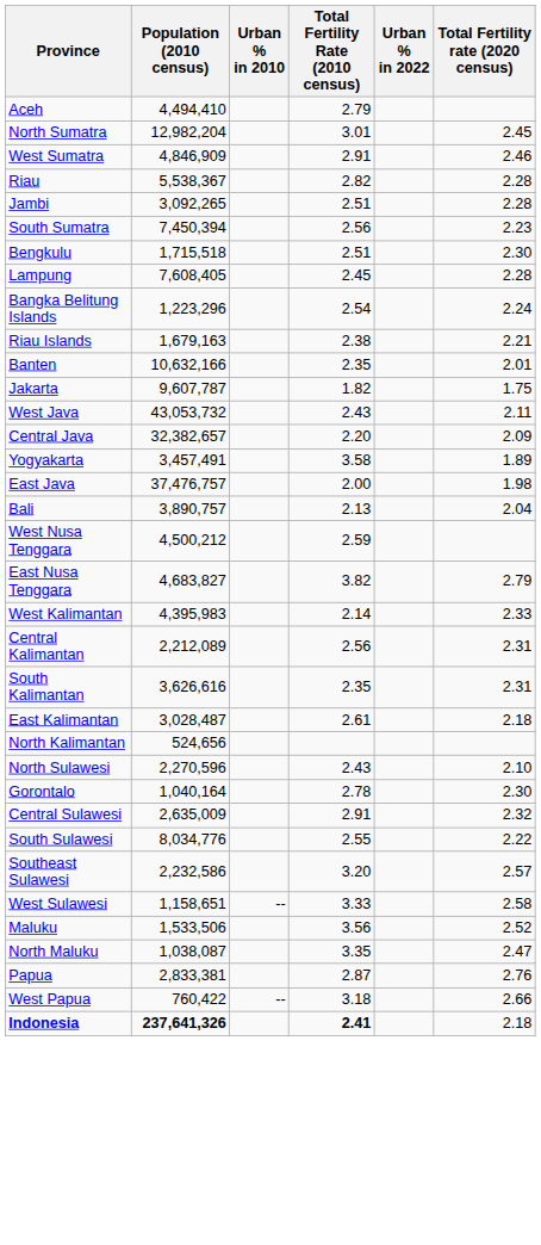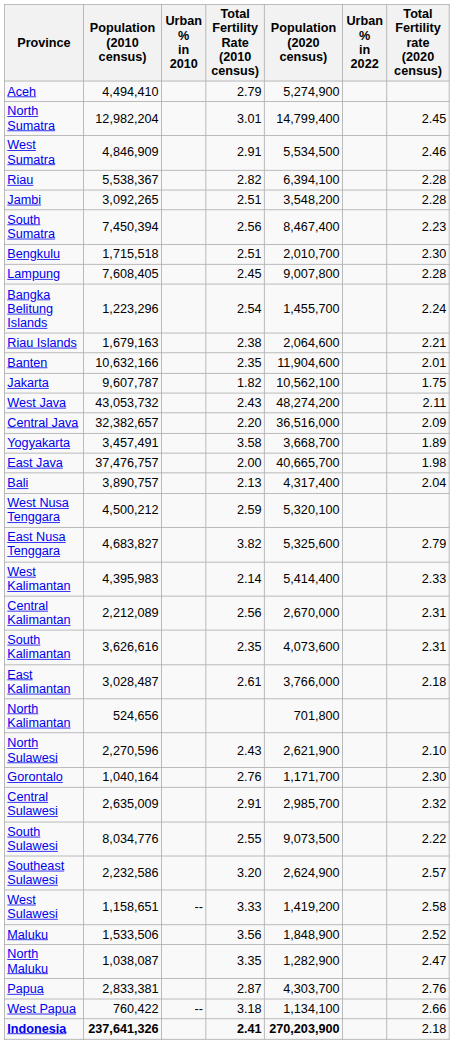 <table class="wikitable sortable" style="text-align:right; margin-right:60px">
 <tr>
 <th align=center>Province</th>
 <th>Population <br>(2010 census)</th>
 <th>Urban %<br>in 2010</th>
 <th>Total<br>Fertility<br>Rate<br>(2010 census)</th>
+<th>Population <br>(2020 census)</th>
 <th>Urban %<br>in 2022</th>
 <th>Total Fertility<br>rate (2020 census)</th>
 </tr>
 <tr>
 <td align=left><a href='#'>Aceh</a></td>
 <td>4,494,410</td>
 <td></td>
 <td>2.79</td>
+<td>5,274,900</td>
 <td></td>
 <td></td>
 </tr>
 <tr>
 <td align=left><a href='#'>North Sumatra</a></td>
 <td>12,982,204</td>
 <td></td>
 <td>3.01</td>
+<td>14,799,400</td>
 <td></td>
 <td>2.45</td>
 </tr>
 <tr>
 <td align=left><a href='#'>West Sumatra</a></td>
 <td>4,846,909</td>
 <td></td>
 <td>2.91</td>
+<td>5,534,500</td>
 <td></td>
 <td>2.46</td>
 </tr>
 <tr>
 <td align=left><a href='#'>Riau</a></td>
 <td>5,538,367</td>
 <td></td>
 <td>2.82</td>
+<td>6,394,100</td>
 <td></td>
 <td>2.28</td>
 </tr>
 <tr>
 <td align=left><a href='#'>Jambi</a></td>
 <td>3,092,265</td>
 <td></td>
 <td>2.51</td>
+<td>3,548,200</td>
 <td></td>
 <td>2.28</td>
 </tr>
 <tr>
 <td align=left><a href='#'>South Sumatra</a></td>
 <td>7,450,394</td>
 <td></td>
 <td>2.56</td>
+<td>8,467,400</td>
 <td></td>
 <td>2.23</td>
 </tr>
 <tr>
 <td align=left><a href='#'>Bengkulu</a></td>
 <td>1,715,518</td>
 <td></td>
 <td>2.51</td>
+<td>2,010,700</td>
 <td></td>
 <td>2.30</td>
 </tr>
 <tr>
 <td align=left><a href='#'>Lampung</a></td>
 <td>7,608,405</td>
 <td></td>
 <td>2.45</td>
+<td>9,007,800</td>
 <td></td>
 <td>2.28</td>
 </tr>
 <tr>
 <td align=left><a href='#'>Bangka Belitung Islands</a></td>
 <td>1,223,296</td>
 <td></td>
 <td>2.54</td>
+<td>1,455,700</td>
 <td></td>
 <td>2.24</td>
 </tr>
 <tr>
 <td align=left><a href='#'>Riau Islands</a></td>
 <td>1,679,163</td>
 <td></td>
 <td>2.38</td>
+<td>2,064,600</td>
 <td></td>
 <td>2.21</td>
 </tr>
 <tr>
 <td align=left><a href='#'>Banten</a></td>
 <td>10,632,166</td>
 <td></td>
 <td>2.35</td>
+<td>11,904,600</td>
 <td></td>
 <td>2.01</td>
 </tr>
 <tr>
 <td align=left><a href='#'>Jakarta</a></td>
 <td>9,607,787</td>
 <td></td>
 <td>1.82</td>
+<td>10,562,100</td>
 <td></td>
 <td>1.75</td>
 </tr>
 <tr>
 <td align=left><a href='#'>West Java</a></td>
 <td>43,053,732</td>
 <td></td>
 <td>2.43</td>
+<td>48,274,200</td>
 <td></td>
 <td>2.11</td>
 </tr>
 <tr>
 <td align=left><a href='#'>Central Java</a></td>
 <td>32,382,657</td>
 <td></td>
 <td>2.20</td>
+<td>36,516,000</td>
 <td></td>
 <td>2.09</td>
 </tr>
 <tr>
 <td align=left><a href='#'>Yogyakarta</a></td>
 <td>3,457,491</td>
 <td></td>
 <td>3.58</td>
+<td>3,668,700</td>
 <td></td>
 <td>1.89</td>
 </tr>
 <tr>
 <td align=left><a href='#'>East Java</a></td>
 <td>37,476,757</td>
 <td></td>
 <td>2.00</td>
+<td>40,665,700</td>
 <td></td>
 <td>1.98</td>
 </tr>
 <tr>
 <td align=left><a href='#'>Bali</a></td>
 <td>3,890,757</td>
 <td></td>
 <td>2.13</td>
+<td>4,317,400</td>
 <td></td>
 <td>2.04</td>
 </tr>
 <tr>
 <td align=left><a href='#'>West Nusa Tenggara</a></td>
 <td>4,500,212</td>
 <td></td>
 <td>2.59</td>
+<td>5,320,100</td>
 <td></td>
 <td></td>
 </tr>
 <tr>
 <td align=left><a href='#'>East Nusa Tenggara</a></td>
 <td>4,683,827</td>
 <td></td>
 <td>3.82</td>
+<td>5,325,600</td>
 <td></td>
 <td>2.79</td>
 </tr>
 <tr>
 <td align=left><a href='#'>West Kalimantan</a></td>
 <td>4,395,983</td>
 <td></td>
 <td>2.14</td>
+<td>5,414,400</td>
 <td></td>
 <td>2.33</td>
 </tr>
 <tr>
 <td align=left><a href='#'>Central Kalimantan</a></td>
 <td>2,212,089</td>
 <td></td>
 <td>2.56</td>
+<td>2,670,000</td>
 <td></td>
 <td>2.31</td>
 </tr>
 <tr>
 <td align=left><a href='#'>South Kalimantan</a></td>
 <td>3,626,616</td>
 <td></td>
 <td>2.35</td>
+<td>4,073,600</td>
 <td></td>
 <td>2.31</td>
 </tr>
 <tr>
 <td align=left><a href='#'>East Kalimantan</a></td>
 <td>3,028,487</td>
 <td></td>
 <td>2.61</td>
+<td>3,766,000</td>
 <td></td>
 <td>2.18</td>
 </tr>
 <tr>
 <td align=left><a href='#'>North Kalimantan</a></td>
 <td>524,656</td>
 <td></td>
 <td></td>
+<td>701,800</td>
 <td></td>
 <td></td>
 </tr>
 <tr>
 <td align=left><a href='#'>North Sulawesi</a></td>
 <td>2,270,596</td>
 <td></td>
 <td>2.43</td>
+<td>2,621,900</td>
 <td></td>
 <td>2.10</td>
 </tr>
 <tr>
 <td align=left><a href='#'>Gorontalo</a></td>
 <td>1,040,164</td>
 <td></td>
-<td>2.78</td>
+<td>2.76</td>
+<td>1,171,700</td>
 <td></td>
 <td>2.30</td>
 </tr>
 <tr>
 <td align=left><a href='#'>Central Sulawesi</a></td>
 <td>2,635,009</td>
 <td></td>
 <td>2.91</td>
+<td>2,985,700</td>
 <td></td>
 <td>2.32</td>
 </tr>
 <tr>
 <td align=left><a href='#'>South Sulawesi</a></td>
 <td>8,034,776</td>
 <td></td>
 <td>2.55</td>
+<td>9,073,500</td>
 <td></td>
 <td>2.22</td>
 </tr>
 <tr>
 <td align=left><a href='#'>Southeast Sulawesi</a></td>
 <td>2,232,586</td>
 <td></td>
 <td>3.20</td>
+<td>2,624,900</td>
 <td></td>
 <td>2.57</td>
 </tr>
 <tr>
 <td align=left><a href='#'>West Sulawesi</a></td>
 <td>1,158,651</td>
 <td>--</td>
 <td>3.33</td>
+<td>1,419,200</td>
 <td></td>
 <td>2.58</td>
 </tr>
 <tr>
 <td align=left><a href='#'>Maluku</a></td>
 <td>1,533,506</td>
 <td></td>
 <td>3.56</td>
+<td>1,848,900</td>
 <td></td>
 <td>2.52</td>
 </tr>
 <tr>
 <td align=left><a href='#'>North Maluku</a></td>
 <td>1,038,087</td>
 <td></td>
 <td>3.35</td>
+<td>1,282,900</td>
 <td></td>
 <td>2.47</td>
 </tr>
 <tr>
 <td align=left><a href='#'>Papua</a></td>
 <td>2,833,381</td>
 <td></td>
 <td>2.87</td>
+<td>4,303,700</td>
 <td></td>
 <td>2.76</td>
 </tr>
 <tr>
 <td align=left><a href='#'>West Papua</a></td>
 <td>760,422</td>
 <td>--</td>
 <td>3.18</td>
+<td>1,134,100</td>
 <td></td>
 <td>2.66</td>
 </tr>
 <tr>
 <td align=left><strong><a href='#'>Indonesia</a></strong></td>
 <td><strong>237,641,326</strong></td>
 <td></td>
 <td><strong>2.41</strong></td>
+<td><strong>270,203,900</strong></td>
 <td></td>
 <td>2.18</td>
 </tr>
 </table>
